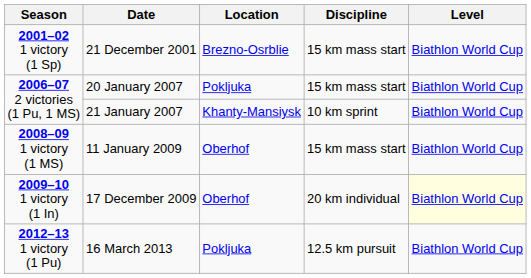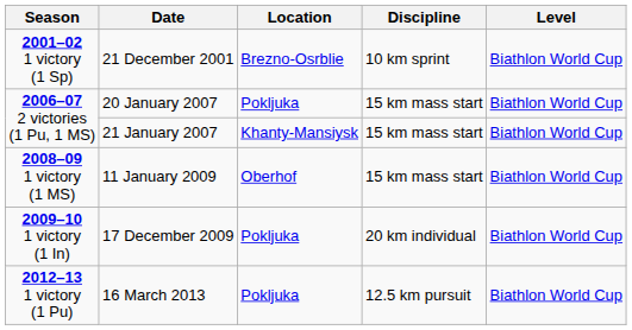 <table class="wikitable">
 <tr>
 <th>Season</th>
 <th>Date</th>
 <th>Location</th>
 <th>Discipline</th>
 <th>Level</th>
 </tr>
 <tr>
 <td rowspan="1" style="text-align:center;"><strong><a href='#'>2001–02</a></strong> <br> 1 victory <br> (1 Sp)</td>
 <td>21 December 2001</td>
 <td> <a href='#'>Brezno-Osrblie</a></td>
-<td>15 km mass start</td>
+<td>10 km sprint</td>
 <td><a href='#'>Biathlon World Cup</a></td>
 </tr>
 <tr>
 <td rowspan="2" style="text-align:center;"><strong><a href='#'>2006–07</a></strong> <br> 2 victories <br> (1 Pu, 1 MS)</td>
 <td>20 January 2007</td>
 <td> <a href='#'>Pokljuka</a></td>
 <td>15 km mass start</td>
 <td><a href='#'>Biathlon World Cup</a></td>
 </tr>
 <tr>
 <td>21 January 2007</td>
 <td> <a href='#'>Khanty-Mansiysk</a></td>
-<td>10 km sprint</td>
+<td>15 km mass start</td>
 <td><a href='#'>Biathlon World Cup</a></td>
 </tr>
 <tr>
 <td rowspan="1" style="text-align:center;"><strong><a href='#'>2008–09</a></strong> <br> 1 victory <br> (1 MS)</td>
 <td>11 January 2009</td>
 <td> <a href='#'>Oberhof</a></td>
 <td>15 km mass start</td>
 <td><a href='#'>Biathlon World Cup</a></td>
 </tr>
 <tr>
 <td rowspan="1" style="text-align:center;"><strong><a href='#'>2009–10</a></strong> <br> 1 victory <br> (1 In)</td>
 <td>17 December 2009</td>
-<td> <a href='#'>Oberhof</a></td>
+<td> <a href='#'>Pokljuka</a></td>
 <td>20 km individual</td>
-<td style="background: lightyellow;"><a href='#'>Biathlon World Cup</a></td>
+<td><a href='#'>Biathlon World Cup</a></td>
 </tr>
 <tr>
 <td rowspan="1" style="text-align:center;"><strong><a href='#'>2012–13</a></strong> <br> 1 victory <br> (1 Pu)</td>
 <td>16 March 2013</td>
 <td> <a href='#'>Pokljuka</a></td>
 <td>12.5 km pursuit</td>
 <td><a href='#'>Biathlon World Cup</a></td>
 </tr>
 </table>
